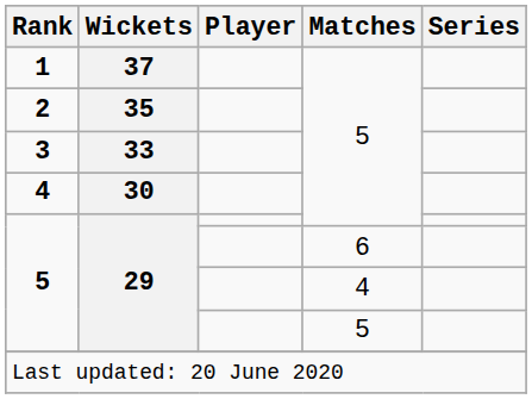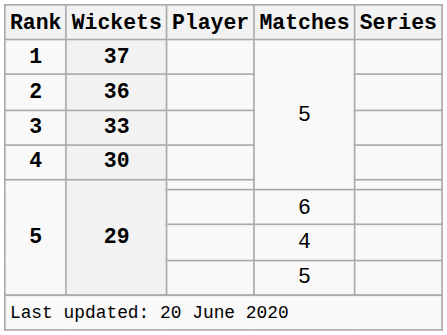 <table class="wikitable plainrowheaders sortable">
 <tr>
 <th scope=col>Rank</th>
 <th scope=col>Wickets</th>
 <th scope=col>Player</th>
 <th scope=col>Matches</th>
 <th scope=col>Series</th>
 </tr>
 <tr>
 <td align=center><strong>1</strong></td>
 <th scope=row style=text-align:center;>37</th>
 <td></td>
 <td align=center rowspan=5>5</td>
 <td></td>
 </tr>
 <tr>
 <td align=center><strong>2</strong></td>
-<th scope=row style=text-align:center;>35</th>
+<th scope=row style=text-align:center;>36</th>
 <td></td>
 <td></td>
 </tr>
 <tr>
 <td align=center><strong>3</strong></td>
 <th scope=row style=text-align:center;>33</th>
 <td></td>
 <td></td>
 </tr>
 <tr>
 <td align=center><strong>4</strong></td>
 <th scope=row style=text-align:center;>30</th>
 <td></td>
 <td></td>
 </tr>
 <tr>
 <td align=center rowspan=4><strong>5</strong></td>
 <th scope=row style=text-align:center; rowspan=4>29</th>
 <td></td>
 <td></td>
 </tr>
 <tr>
 <td></td>
 <td align=center>6</td>
 <td></td>
 </tr>
 <tr>
 <td></td>
 <td align=center>4</td>
 <td></td>
 </tr>
 <tr>
 <td></td>
 <td align=center>5</td>
 <td></td>
 </tr>
 <tr>
 </tr>
 <tr class=sortbottom>
 <td colspan=5><small>Last updated: 20 June 2020</small></td>
 </tr>
 </table>
